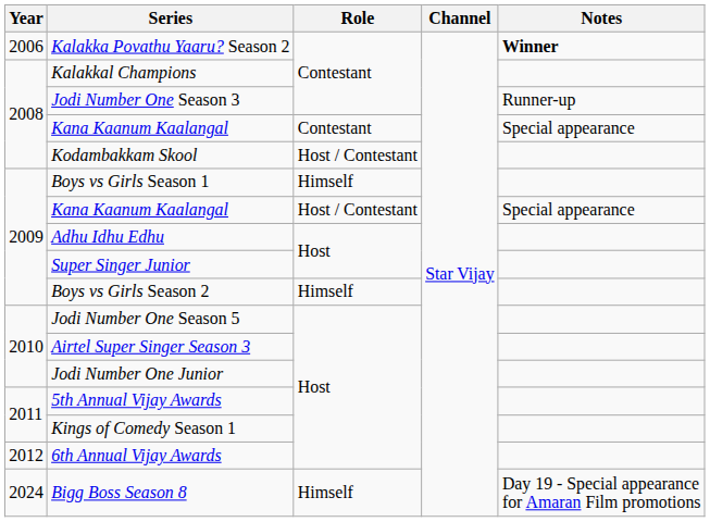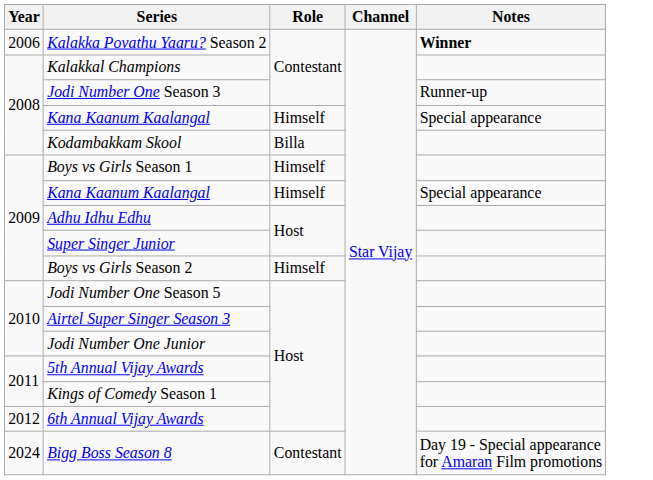 <table class="wikitable sortable">
 <tr>
 <th scope="col">Year</th>
 <th scope="col">Series</th>
 <th scope="col">Role</th>
 <th scope="col">Channel</th>
 <th class="unsortable" scope="col">Notes</th>
 </tr>
 <tr>
 <td>2006</td>
 <td><em><a href='#'>Kalakka Povathu Yaaru?</a></em> Season 2</td>
 <td rowspan="3">Contestant</td>
 <td rowspan="17"><a href='#'>Star Vijay</a></td>
 <td><strong>Winner</strong></td>
 </tr>
 <tr>
 <td rowspan="4">2008</td>
 <td><em>Kalakkal Champions</em></td>
 <td></td>
 </tr>
 <tr>
 <td><em><a href='#'>Jodi Number One</a></em> Season 3</td>
 <td>Runner-up</td>
 </tr>
 <tr>
 <td><em><a href='#'>Kana Kaanum Kaalangal</a></em></td>
-<td>Contestant</td>
+<td>Himself</td>
 <td>Special appearance</td>
 </tr>
 <tr>
 <td><em>Kodambakkam Skool</em></td>
-<td>Host / Contestant</td>
+<td>Billa</td>
 <td></td>
 </tr>
 <tr>
 <td rowspan="5">2009</td>
 <td><em>Boys vs Girls</em> Season 1</td>
 <td>Himself</td>
 <td></td>
 </tr>
 <tr>
 <td><em><a href='#'>Kana Kaanum Kaalangal</a></em></td>
-<td>Host / Contestant</td>
+<td>Himself</td>
 <td>Special appearance</td>
 </tr>
 <tr>
 <td><em><a href='#'>Adhu Idhu Edhu</a></em></td>
 <td rowspan="2">Host</td>
 <td></td>
 </tr>
 <tr>
 <td><em><a href='#'>Super Singer Junior</a></em></td>
 <td></td>
 </tr>
 <tr>
 <td><em>Boys vs Girls</em> Season 2</td>
 <td>Himself</td>
 <td></td>
 </tr>
 <tr>
 <td rowspan="3">2010</td>
 <td><em>Jodi Number One</em> Season 5</td>
 <td rowspan="6">Host</td>
 <td></td>
 </tr>
 <tr>
 <td><em><a href='#'>Airtel Super Singer Season 3</a></em></td>
 <td></td>
 </tr>
 <tr>
 <td><em>Jodi Number One Junior</em></td>
 <td></td>
 </tr>
 <tr>
 <td rowspan="2">2011</td>
 <td><em><a href='#'>5th Annual Vijay Awards</a></em></td>
 <td></td>
 </tr>
 <tr>
 <td><em>Kings of Comedy</em> Season 1</td>
 <td></td>
 </tr>
 <tr>
 <td>2012</td>
 <td><em><a href='#'>6th Annual Vijay Awards</a></em></td>
 <td></td>
 </tr>
 <tr>
 <td>2024</td>
 <td><em><a href='#'>Bigg Boss Season 8</a></em></td>
-<td>Himself</td>
+<td>Contestant</td>
 <td>Day 19 - Special appearance<br>for <a href='#'>Amaran</a> Film promotions </td>
 </tr>
 </table>
